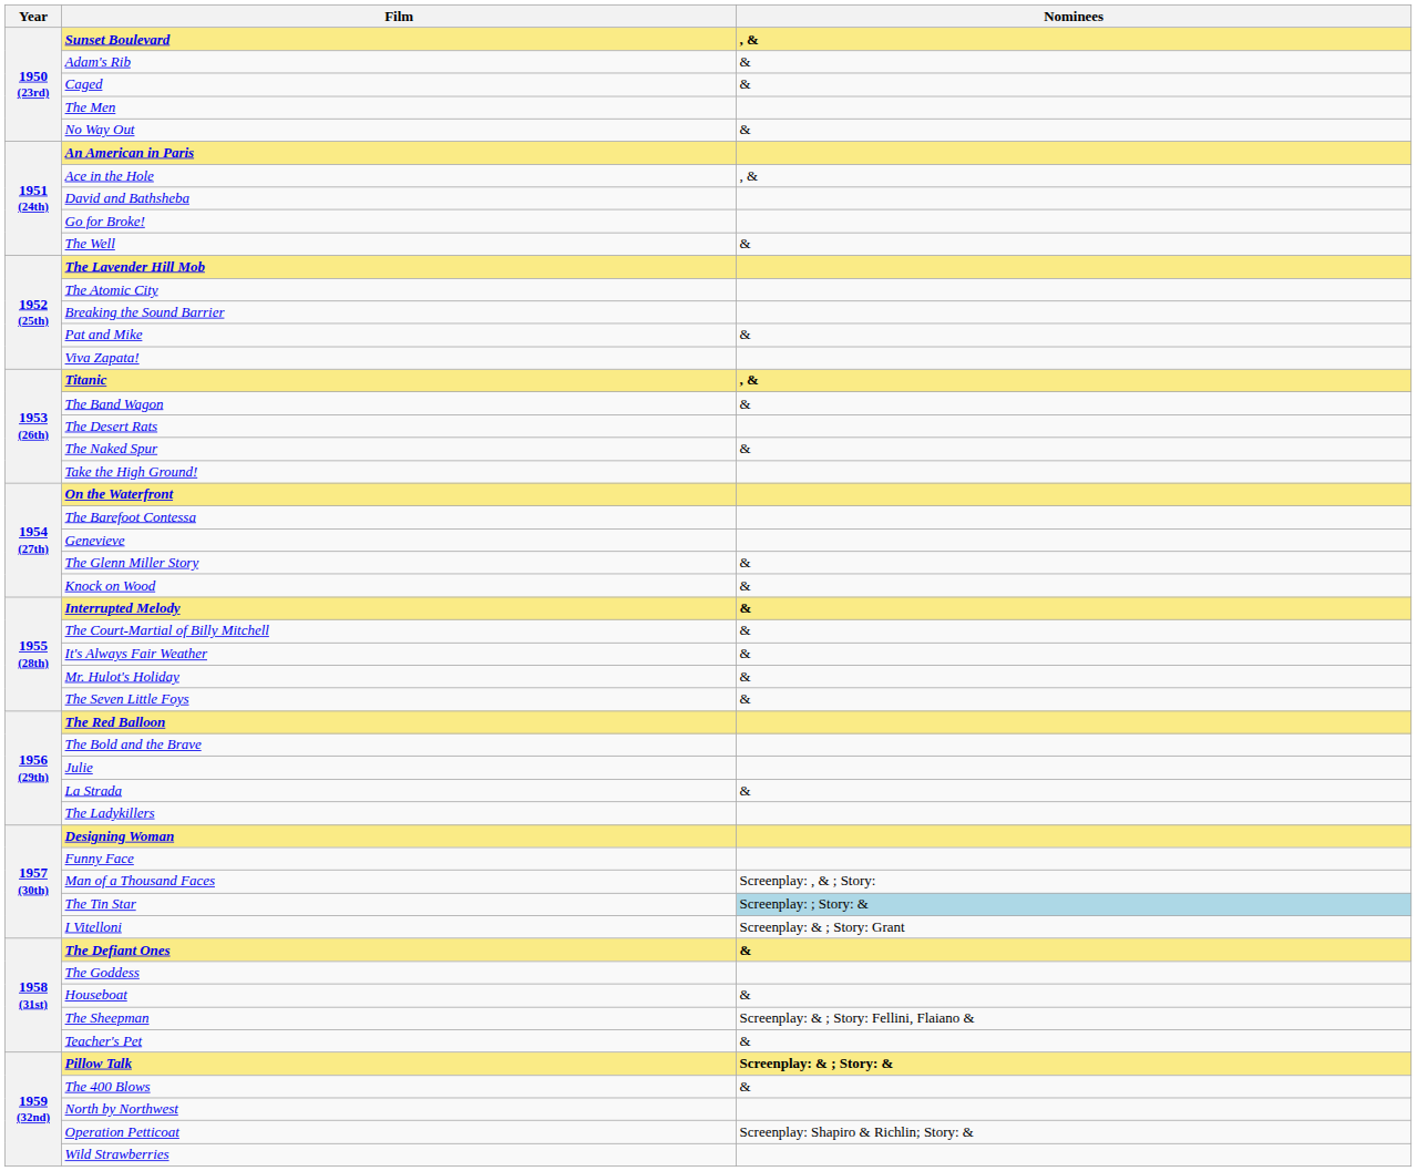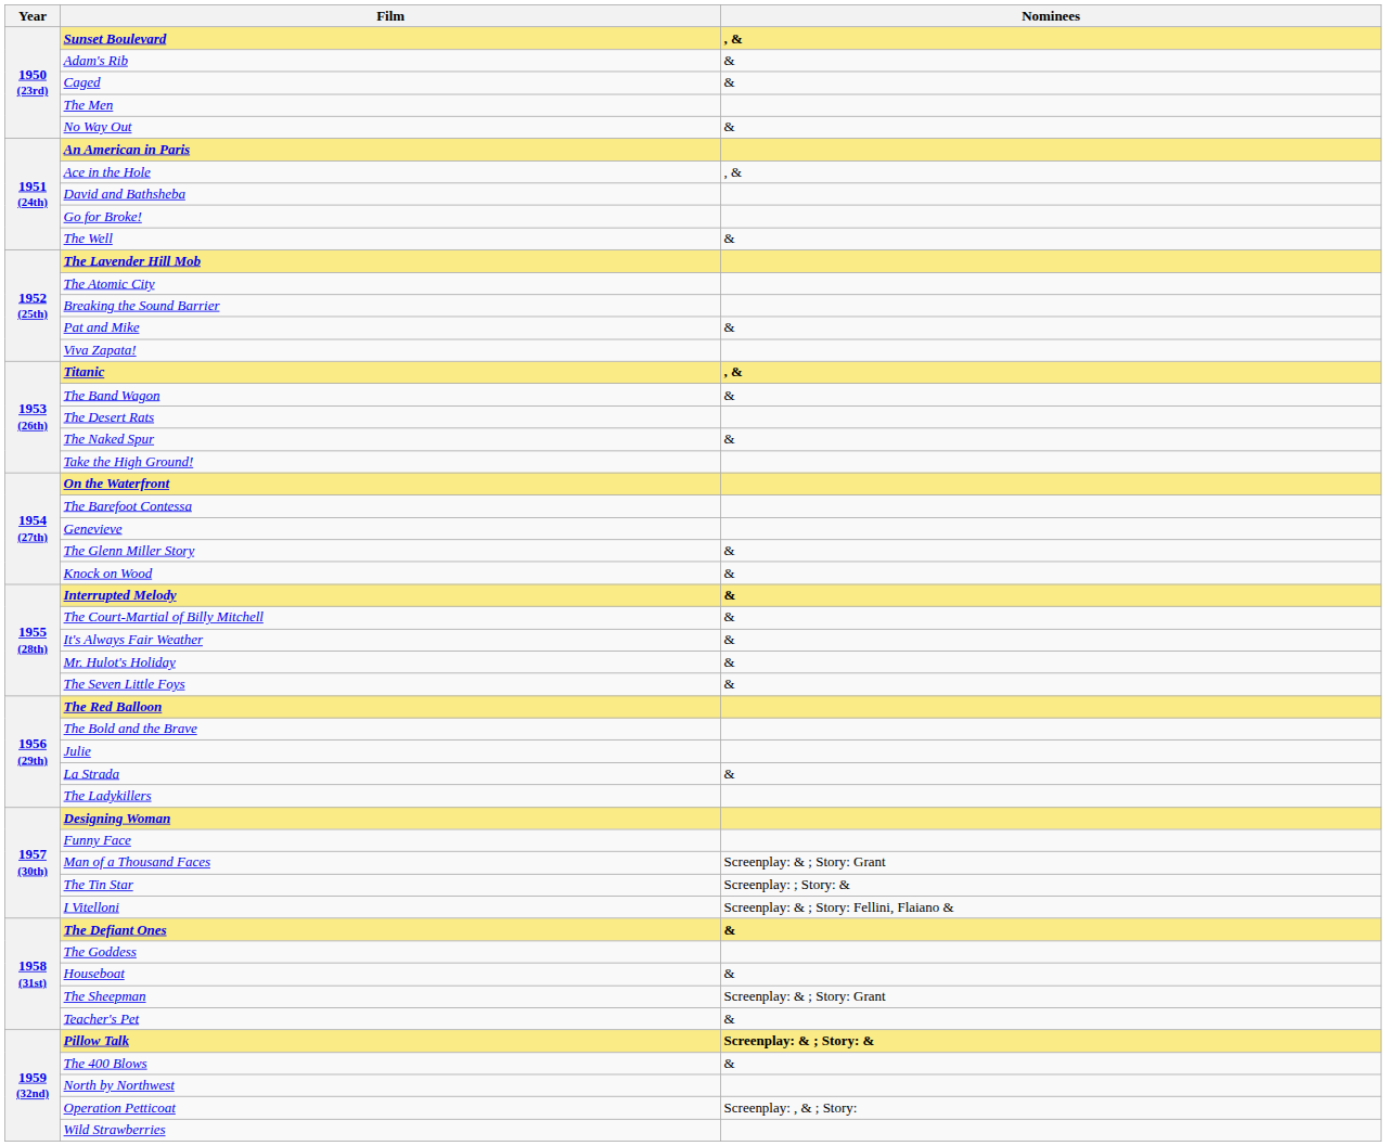 <table class="wikitable">
 <tr>
 <th scope="col" style="width:2%;">Year</th>
 <th scope="col" style="width:30%;">Film</th>
 <th scope="col" style="width:30%;">Nominees</th>
 </tr>
 <tr>
 <th scope="row" rowspan=5 style="text-align:center;"><a href='#'>1950</a><br><small><a href='#'>(23rd)</a></small> <br></th>
 <td style="background:#FAEB86"><strong><em><a href='#'>Sunset Boulevard</a></em></strong></td>
 <td style="background:#FAEB86"><strong>,  & </strong></td>
 </tr>
 <tr>
 <td><em><a href='#'>Adam's Rib</a></em></td>
 <td> & </td>
 </tr>
 <tr>
 <td><em><a href='#'>Caged</a></em></td>
 <td> & </td>
 </tr>
 <tr>
 <td><em><a href='#'>The Men</a></em></td>
 <td></td>
 </tr>
 <tr>
 <td><em><a href='#'>No Way Out</a></em></td>
 <td> & </td>
 </tr>
 <tr>
 <th scope="row" rowspan=5 style="text-align:center;"><a href='#'>1951</a><br><small><a href='#'>(24th)</a></small> <br></th>
 <td style="background:#FAEB86"><strong><em><a href='#'>An American in Paris</a></em></strong></td>
 <td style="background:#FAEB86"><strong></strong></td>
 </tr>
 <tr>
 <td><em><a href='#'>Ace in the Hole</a></em></td>
 <td>,  & </td>
 </tr>
 <tr>
 <td><em><a href='#'>David and Bathsheba</a></em></td>
 <td></td>
 </tr>
 <tr>
 <td><em><a href='#'>Go for Broke!</a></em></td>
 <td></td>
 </tr>
 <tr>
 <td><em><a href='#'>The Well</a></em></td>
 <td> & </td>
 </tr>
 <tr>
 <th scope="row" rowspan=5 style="text-align:center;"><a href='#'>1952</a><br><small><a href='#'>(25th)</a></small> <br></th>
 <td style="background:#FAEB86"><strong><em><a href='#'>The Lavender Hill Mob</a></em></strong></td>
 <td style="background:#FAEB86"><strong></strong></td>
 </tr>
 <tr>
 <td><em><a href='#'>The Atomic City</a></em></td>
 <td></td>
 </tr>
 <tr>
 <td><em><a href='#'>Breaking the Sound Barrier</a></em></td>
 <td></td>
 </tr>
 <tr>
 <td><em><a href='#'>Pat and Mike</a></em></td>
 <td> & </td>
 </tr>
 <tr>
 <td><em><a href='#'>Viva Zapata!</a></em></td>
 <td></td>
 </tr>
 <tr>
 <th scope="row" rowspan=5 style="text-align:center;"><a href='#'>1953</a><br><small><a href='#'>(26th)</a></small> <br></th>
 <td style="background:#FAEB86"><strong><em><a href='#'>Titanic</a></em></strong></td>
 <td style="background:#FAEB86"><strong>,  & </strong></td>
 </tr>
 <tr>
 <td><em><a href='#'>The Band Wagon</a></em></td>
 <td> & </td>
 </tr>
 <tr>
 <td><em><a href='#'>The Desert Rats</a></em></td>
 <td></td>
 </tr>
 <tr>
 <td><em><a href='#'>The Naked Spur</a></em></td>
 <td> & </td>
 </tr>
 <tr>
 <td><em><a href='#'>Take the High Ground!</a></em></td>
 <td></td>
 </tr>
 <tr>
 <th scope="row" rowspan=5 style="text-align:center;"><a href='#'>1954</a><br><small><a href='#'>(27th)</a></small> <br></th>
 <td style="background:#FAEB86"><strong><em><a href='#'>On the Waterfront</a></em></strong></td>
 <td style="background:#FAEB86"><strong></strong></td>
 </tr>
 <tr>
 <td><em><a href='#'>The Barefoot Contessa</a></em></td>
 <td></td>
 </tr>
 <tr>
 <td><em><a href='#'>Genevieve</a></em></td>
 <td></td>
 </tr>
 <tr>
 <td><em><a href='#'>The Glenn Miller Story</a></em></td>
 <td> & </td>
 </tr>
 <tr>
 <td><em><a href='#'>Knock on Wood</a></em></td>
 <td> & </td>
 </tr>
 <tr>
 <th scope="row" rowspan=5 style="text-align:center;"><a href='#'>1955</a><br><small><a href='#'>(28th)</a></small> <br></th>
 <td style="background:#FAEB86"><strong><em><a href='#'>Interrupted Melody</a></em></strong></td>
 <td style="background:#FAEB86"><strong> & </strong></td>
 </tr>
 <tr>
 <td><em><a href='#'>The Court-Martial of Billy Mitchell</a></em></td>
 <td> & </td>
 </tr>
 <tr>
 <td><em><a href='#'>It's Always Fair Weather</a></em></td>
 <td> & </td>
 </tr>
 <tr>
 <td><em><a href='#'>Mr. Hulot's Holiday</a></em></td>
 <td> & </td>
 </tr>
 <tr>
 <td><em><a href='#'>The Seven Little Foys</a></em></td>
 <td> & </td>
 </tr>
 <tr>
 <th scope="row" rowspan=5 style="text-align:center;"><a href='#'>1956</a><br><small><a href='#'>(29th)</a></small> <br></th>
 <td style="background:#FAEB86"><strong><em><a href='#'>The Red Balloon</a></em></strong></td>
 <td style="background:#FAEB86"><strong></strong></td>
 </tr>
 <tr>
 <td><em><a href='#'>The Bold and the Brave</a></em></td>
 <td></td>
 </tr>
 <tr>
 <td><em><a href='#'>Julie</a></em></td>
 <td></td>
 </tr>
 <tr>
 <td><em><a href='#'>La Strada</a></em></td>
 <td> & </td>
 </tr>
 <tr>
 <td><em><a href='#'>The Ladykillers</a></em></td>
 <td></td>
 </tr>
 <tr>
 <th scope="row" rowspan=5 style="text-align:center;"><a href='#'>1957</a><br><small><a href='#'>(30th)</a></small> <br></th>
 <td style="background:#FAEB86"><strong><em><a href='#'>Designing Woman</a></em></strong></td>
 <td style="background:#FAEB86"><strong></strong></td>
 </tr>
 <tr>
 <td><em><a href='#'>Funny Face</a></em></td>
 <td></td>
 </tr>
 <tr>
 <td><em><a href='#'>Man of a Thousand Faces</a></em></td>
-<td>Screenplay: ,  & ; Story: </td>
+<td>Screenplay:  & ; Story: Grant</td>
 </tr>
 <tr>
 <td><em><a href='#'>The Tin Star</a></em></td>
-<td style="background: lightblue;">Screenplay: ; Story:  & </td>
+<td>Screenplay: ; Story:  & </td>
 </tr>
 <tr>
 <td><em><a href='#'>I Vitelloni</a></em></td>
-<td>Screenplay:  & ; Story: Grant</td>
+<td>Screenplay:  & ; Story: Fellini, Flaiano & </td>
 </tr>
 <tr>
 <th scope="row" rowspan=5 style="text-align:center;"><a href='#'>1958</a><br><small><a href='#'>(31st)</a></small> <br></th>
 <td style="background:#FAEB86"><strong><em><a href='#'>The Defiant Ones</a></em></strong></td>
 <td style="background:#FAEB86"><strong> & </strong> </td>
 </tr>
 <tr>
 <td><em><a href='#'>The Goddess</a></em></td>
 <td></td>
 </tr>
 <tr>
 <td><em><a href='#'>Houseboat</a></em></td>
 <td> & </td>
 </tr>
 <tr>
 <td><em><a href='#'>The Sheepman</a></em></td>
-<td>Screenplay:  & ; Story: Fellini, Flaiano & </td>
+<td>Screenplay:  & ; Story: Grant</td>
 </tr>
 <tr>
 <td><em><a href='#'>Teacher's Pet</a></em></td>
 <td> & </td>
 </tr>
 <tr>
 <th scope="row" rowspan=5 style="text-align:center;"><a href='#'>1959</a><br><small><a href='#'>(32nd)</a></small> <br></th>
 <td style="background:#FAEB86"><strong><em><a href='#'>Pillow Talk</a></em></strong></td>
 <td style="background:#FAEB86"><strong>Screenplay:  & ; Story:  & </strong></td>
 </tr>
 <tr>
 <td><em><a href='#'>The 400 Blows</a></em></td>
 <td> & </td>
 </tr>
 <tr>
 <td><em><a href='#'>North by Northwest</a></em></td>
 <td></td>
 </tr>
 <tr>
 <td><em><a href='#'>Operation Petticoat</a></em></td>
-<td>Screenplay: Shapiro & Richlin; Story:  & </td>
+<td>Screenplay: ,  & ; Story: </td>
 </tr>
 <tr>
 <td><em><a href='#'>Wild Strawberries</a></em></td>
 <td></td>
 </tr>
 </table>
